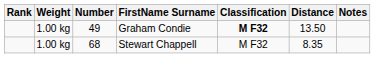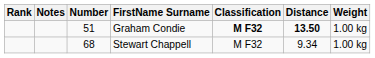 <table class="wikitable sortable" style="text-align:center">
 <tr>
 <th>Rank</th>
-<th>Weight</th>
+<th>Notes</th>
 <th>Number</th>
 <th>FirstName Surname</th>
 <th>Classification</th>
 <th>Distance</th>
-<th>Notes</th>
+<th>Weight</th>
 </tr>
 <tr>
 <td></td>
-<td>1.00 kg</td>
-<td>49</td>
+<td></td>
+<td>51</td>
 <td style="text-align:left"> Graham Condie</td>
 <td><strong>M F32</strong></td>
-<td>13.50</td>
-<td></td>
+<td><strong>13.50</strong></td>
+<td>1.00 kg</td>
 </tr>
 <tr>
 <td></td>
-<td>1.00 kg</td>
+<td></td>
 <td>68</td>
 <td style="text-align:left"> Stewart Chappell</td>
 <td>M F32</td>
-<td>8.35</td>
-<td></td>
+<td>9.34</td>
+<td>1.00 kg</td>
 </tr>
 </table>
